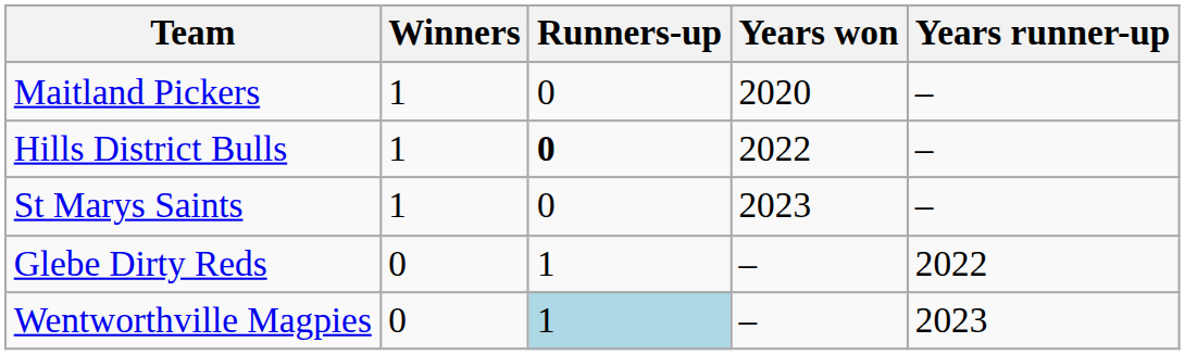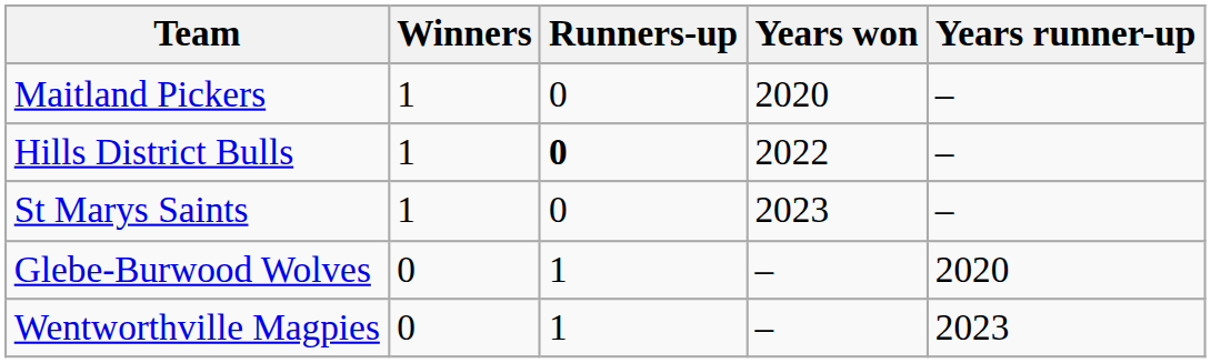 <table class="wikitable sortable">
 <tr>
 <th>Team</th>
 <th>Winners</th>
 <th>Runners-up</th>
 <th>Years won</th>
 <th>Years runner-up</th>
 </tr>
 <tr>
 <td> <a href='#'>Maitland Pickers</a></td>
 <td>1</td>
 <td>0</td>
 <td>2020</td>
 <td>–</td>
 </tr>
 <tr>
 <td> <a href='#'>Hills District Bulls</a></td>
 <td>1</td>
 <td><strong>0</strong></td>
 <td>2022</td>
 <td>–</td>
 </tr>
 <tr>
 <td> <a href='#'>St Marys Saints</a></td>
 <td>1</td>
 <td>0</td>
 <td>2023</td>
 <td>–</td>
 </tr>
 <tr>
-<td> <a href='#'>Glebe Dirty Reds</a></td>
+<td> <a href='#'>Glebe-Burwood Wolves</a></td>
 <td>0</td>
 <td>1</td>
 <td>–</td>
-<td>2022</td>
+<td>2020</td>
 </tr>
 <tr>
 <td> <a href='#'>Wentworthville Magpies</a></td>
 <td>0</td>
-<td style="background: lightblue;">1</td>
+<td>1</td>
 <td>–</td>
 <td>2023</td>
 </tr>
 </table>
